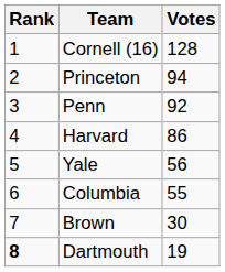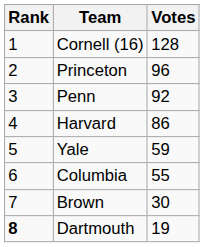 <table class=wikitable>
 <tr>
 <th>Rank</th>
 <th>Team</th>
 <th>Votes</th>
 </tr>
 <tr>
 <td>1</td>
 <td>Cornell (16)</td>
 <td>128</td>
 </tr>
 <tr>
 <td>2</td>
 <td>Princeton</td>
-<td>94</td>
+<td>96</td>
 </tr>
 <tr>
 <td>3</td>
 <td>Penn</td>
 <td>92</td>
 </tr>
 <tr>
 <td>4</td>
 <td>Harvard</td>
 <td>86</td>
 </tr>
 <tr>
 <td>5</td>
 <td>Yale</td>
-<td>56</td>
+<td>59</td>
 </tr>
 <tr>
 <td>6</td>
 <td>Columbia</td>
 <td>55</td>
 </tr>
 <tr>
 <td>7</td>
 <td>Brown</td>
 <td>30</td>
 </tr>
 <tr>
 <td><strong>8</strong></td>
 <td>Dartmouth</td>
 <td>19</td>
 </tr>
 </table>
